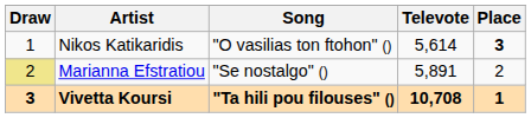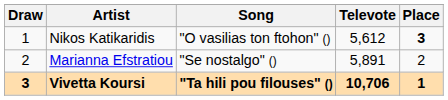 <table class="sortable wikitable" style="margin: 1em auto 1em auto; text-align:center">
 <tr>
 </tr>
 <tr>
 <th>Draw</th>
 <th>Artist</th>
 <th>Song</th>
 <th>Televote</th>
 <th>Place</th>
 </tr>
 <tr>
 <td>1</td>
 <td align="left">Nikos Katikaridis</td>
 <td align="left">"O vasilias ton ftohon" <small>()</small></td>
-<td>5,614</td>
+<td>5,612</td>
 <td><strong>3</strong></td>
 </tr>
 <tr>
-<td style="background: khaki;">2</td>
+<td>2</td>
 <td align="left"><a href='#'>Marianna Efstratiou</a></td>
 <td align="left">"Se nostalgo" <small>()</small></td>
 <td>5,891</td>
 <td>2</td>
 </tr>
 <tr style="font-weight:bold;background:navajowhite;">
 <td>3</td>
 <td align="left">Vivetta Koursi</td>
 <td align="left">"Ta hili pou filouses" <small>()</small></td>
-<td>10,708</td>
+<td>10,706</td>
 <td>1</td>
 </tr>
 </table>
